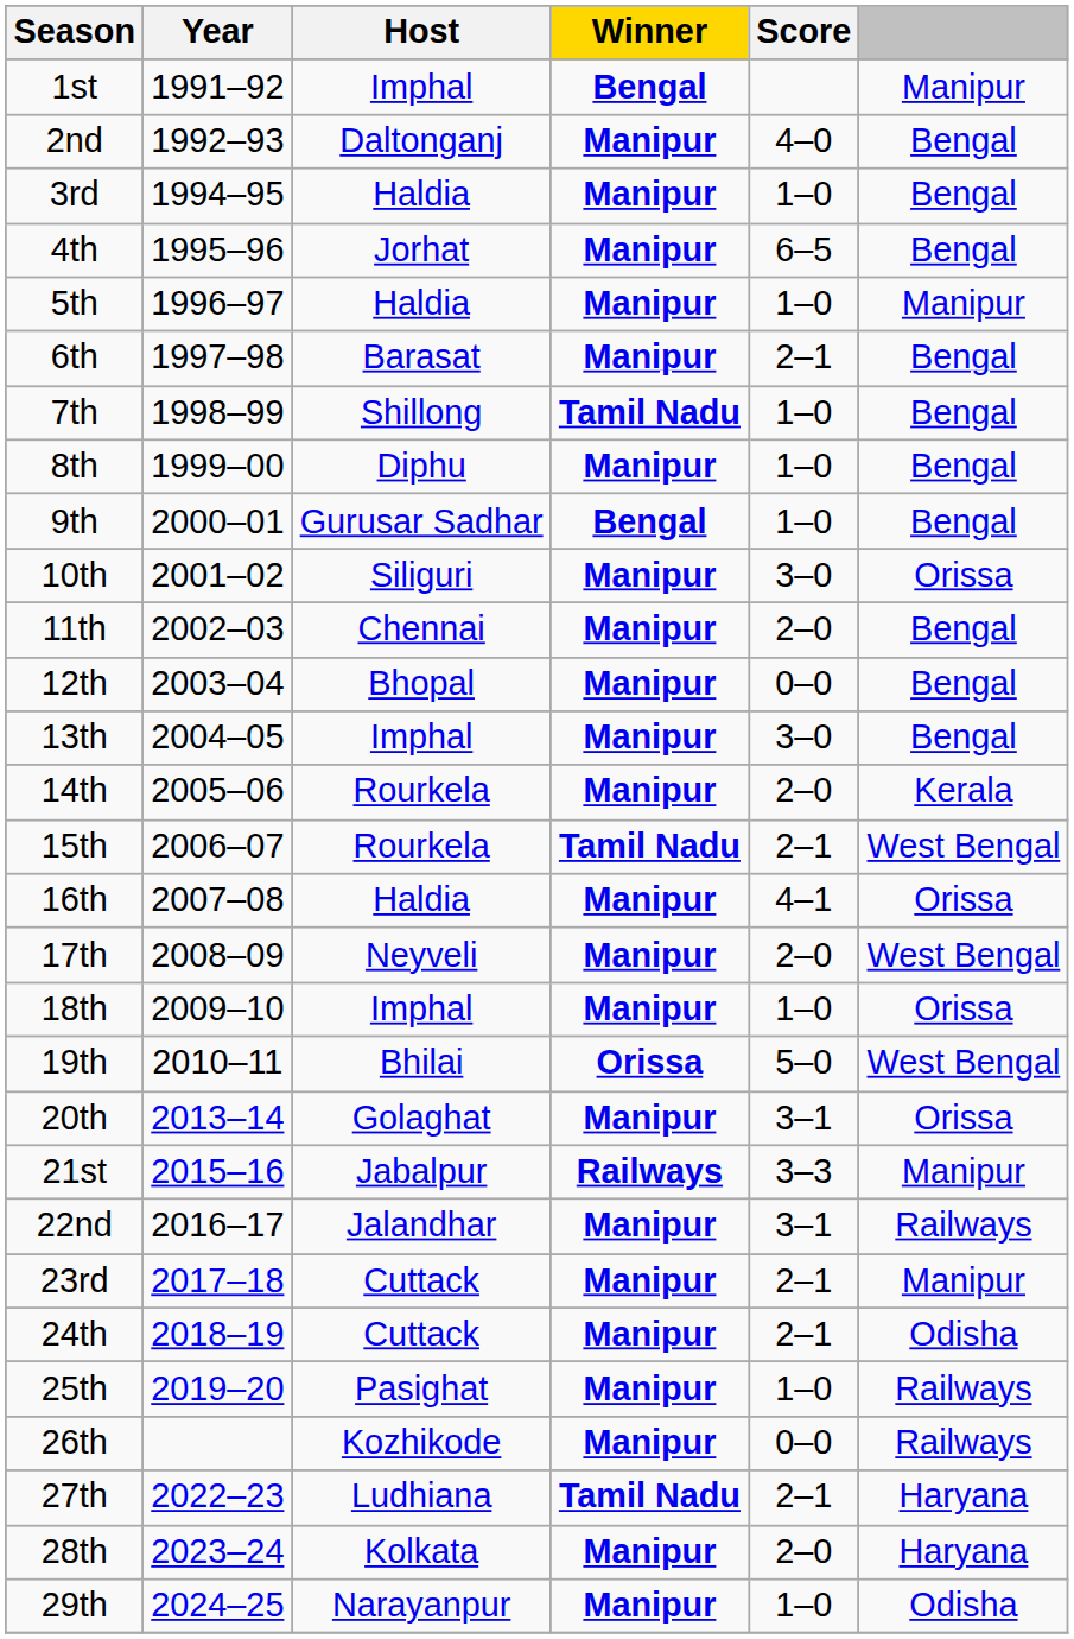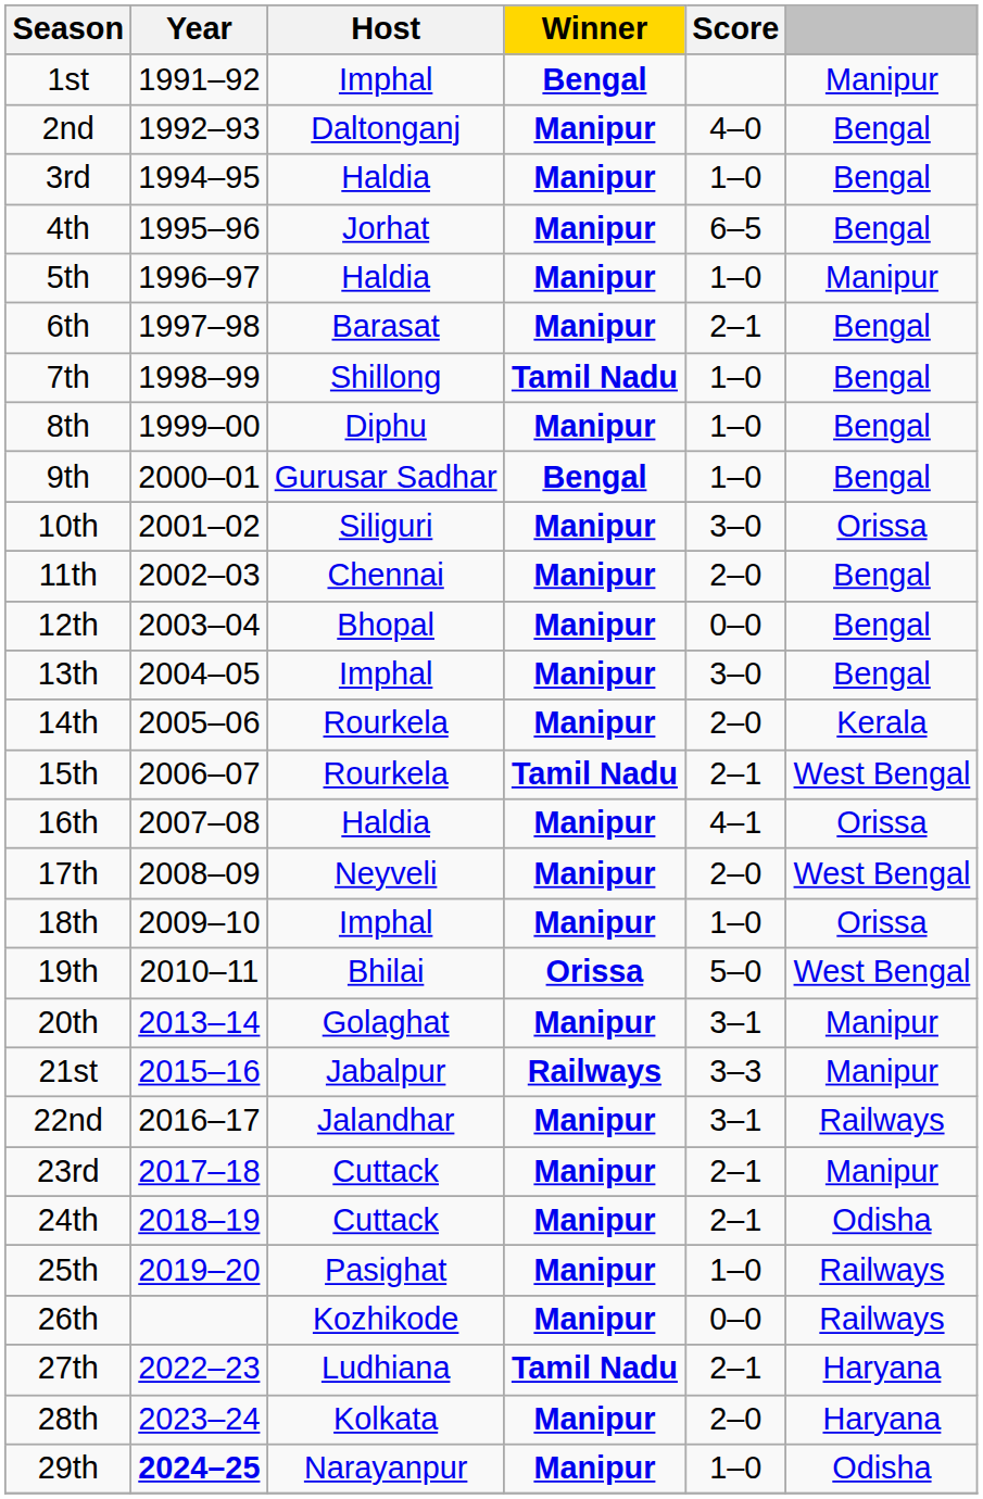 <table class="wikitable sortable" style="text-align:center;">
 <tr>
 <th>Season</th>
 <th>Year</th>
 <th>Host</th>
 <th style="background:gold">Winner</th>
 <th>Score</th>
 <th style="background:silver"></th>
 </tr>
 <tr>
 <td>1st</td>
 <td>1991–92</td>
 <td><a href='#'>Imphal</a></td>
 <td><strong><a href='#'>Bengal</a></strong></td>
 <td> </td>
 <td><a href='#'>Manipur</a></td>
 </tr>
 <tr>
 <td>2nd</td>
 <td>1992–93</td>
 <td><a href='#'>Daltonganj</a></td>
 <td><strong><a href='#'>Manipur</a></strong></td>
 <td>4–0</td>
 <td><a href='#'>Bengal</a></td>
 </tr>
 <tr>
 <td>3rd</td>
 <td>1994–95</td>
 <td><a href='#'>Haldia</a></td>
 <td><strong><a href='#'>Manipur</a></strong></td>
 <td>1–0</td>
 <td><a href='#'>Bengal</a></td>
 </tr>
 <tr>
 <td>4th</td>
 <td>1995–96</td>
 <td><a href='#'>Jorhat</a></td>
 <td><strong><a href='#'>Manipur</a></strong></td>
 <td>6–5 </td>
 <td><a href='#'>Bengal</a></td>
 </tr>
 <tr>
 <td>5th</td>
 <td>1996–97</td>
 <td><a href='#'>Haldia</a></td>
 <td><strong><a href='#'>Manipur</a></strong></td>
 <td>1–0</td>
 <td><a href='#'>Manipur</a></td>
 </tr>
 <tr>
 <td>6th</td>
 <td>1997–98</td>
 <td><a href='#'>Barasat</a></td>
 <td><strong><a href='#'>Manipur</a></strong></td>
 <td>2–1</td>
 <td><a href='#'>Bengal</a></td>
 </tr>
 <tr>
 <td>7th</td>
 <td>1998–99</td>
 <td><a href='#'>Shillong</a></td>
 <td><strong><a href='#'>Tamil Nadu</a></strong></td>
 <td>1–0</td>
 <td><a href='#'>Bengal</a></td>
 </tr>
 <tr>
 <td>8th</td>
 <td>1999–00</td>
 <td><a href='#'>Diphu</a></td>
 <td><strong><a href='#'>Manipur</a></strong></td>
 <td>1–0</td>
 <td><a href='#'>Bengal</a></td>
 </tr>
 <tr>
 <td>9th</td>
 <td>2000–01</td>
 <td><a href='#'>Gurusar Sadhar</a></td>
 <td><strong><a href='#'>Bengal</a></strong></td>
 <td>1–0</td>
 <td><a href='#'>Bengal</a></td>
 </tr>
 <tr>
 <td>10th</td>
 <td>2001–02</td>
 <td><a href='#'>Siliguri</a></td>
 <td><strong><a href='#'>Manipur</a></strong></td>
 <td>3–0</td>
 <td><a href='#'>Orissa</a></td>
 </tr>
 <tr>
 <td>11th</td>
 <td>2002–03</td>
 <td><a href='#'>Chennai</a></td>
 <td><strong><a href='#'>Manipur</a></strong></td>
 <td>2–0</td>
 <td><a href='#'>Bengal</a></td>
 </tr>
 <tr>
 <td>12th</td>
 <td>2003–04</td>
 <td><a href='#'>Bhopal</a></td>
 <td><strong><a href='#'>Manipur</a></strong></td>
 <td>0–0 </td>
 <td><a href='#'>Bengal</a></td>
 </tr>
 <tr>
 <td>13th</td>
 <td>2004–05</td>
 <td><a href='#'>Imphal</a></td>
 <td><strong><a href='#'>Manipur</a></strong></td>
 <td>3–0</td>
 <td><a href='#'>Bengal</a></td>
 </tr>
 <tr>
 <td>14th</td>
 <td>2005–06</td>
 <td><a href='#'>Rourkela</a></td>
 <td><strong><a href='#'>Manipur</a></strong></td>
 <td>2–0</td>
 <td><a href='#'>Kerala</a></td>
 </tr>
 <tr>
 <td>15th</td>
 <td>2006–07</td>
 <td><a href='#'>Rourkela</a></td>
 <td><strong><a href='#'>Tamil Nadu</a></strong></td>
 <td>2–1</td>
 <td><a href='#'>West Bengal</a></td>
 </tr>
 <tr>
 <td>16th</td>
 <td>2007–08</td>
 <td><a href='#'>Haldia</a></td>
 <td><strong><a href='#'>Manipur</a></strong></td>
 <td>4–1</td>
 <td><a href='#'>Orissa</a></td>
 </tr>
 <tr>
 <td>17th</td>
 <td>2008–09</td>
 <td><a href='#'>Neyveli</a></td>
 <td><strong><a href='#'>Manipur</a></strong></td>
 <td>2–0</td>
 <td><a href='#'>West Bengal</a></td>
 </tr>
 <tr>
 <td>18th</td>
 <td>2009–10</td>
 <td><a href='#'>Imphal</a></td>
 <td><strong><a href='#'>Manipur</a></strong></td>
 <td>1–0</td>
 <td><a href='#'>Orissa</a></td>
 </tr>
 <tr>
 <td>19th</td>
 <td>2010–11</td>
 <td><a href='#'>Bhilai</a></td>
 <td><strong><a href='#'>Orissa</a></strong></td>
 <td>5–0</td>
 <td><a href='#'>West Bengal</a></td>
 </tr>
 <tr>
 <td>20th</td>
 <td><a href='#'>2013–14</a></td>
 <td><a href='#'>Golaghat</a></td>
 <td><strong><a href='#'>Manipur</a></strong></td>
 <td>3–1</td>
-<td><a href='#'>Orissa</a></td>
+<td><a href='#'>Manipur</a></td>
 </tr>
 <tr>
 <td>21st</td>
 <td><a href='#'>2015–16</a></td>
 <td><a href='#'>Jabalpur</a></td>
 <td><strong><a href='#'>Railways</a></strong></td>
 <td>3–3 </td>
 <td><a href='#'>Manipur</a></td>
 </tr>
 <tr>
 <td>22nd</td>
 <td>2016–17</td>
 <td><a href='#'>Jalandhar</a></td>
 <td><strong><a href='#'>Manipur</a></strong></td>
 <td>3–1</td>
 <td><a href='#'>Railways</a></td>
 </tr>
 <tr>
 <td>23rd</td>
 <td><a href='#'>2017–18</a></td>
 <td><a href='#'>Cuttack</a></td>
 <td><strong><a href='#'>Manipur</a></strong></td>
 <td>2–1</td>
 <td><a href='#'>Manipur</a></td>
 </tr>
 <tr>
 <td>24th</td>
 <td><a href='#'>2018–19</a></td>
 <td><a href='#'>Cuttack</a></td>
 <td><strong><a href='#'>Manipur</a></strong></td>
 <td>2–1</td>
 <td><a href='#'>Odisha</a></td>
 </tr>
 <tr>
 <td>25th</td>
 <td><a href='#'>2019–20</a></td>
 <td><a href='#'>Pasighat</a></td>
 <td><strong><a href='#'>Manipur</a></strong></td>
 <td>1–0</td>
 <td><a href='#'>Railways</a></td>
 </tr>
 <tr>
 <td>26th</td>
 <td></td>
 <td><a href='#'>Kozhikode</a></td>
 <td><strong><a href='#'>Manipur</a></strong></td>
 <td>0–0 </td>
 <td><a href='#'>Railways</a></td>
 </tr>
 <tr>
 <td>27th</td>
 <td><a href='#'>2022–23</a></td>
 <td><a href='#'>Ludhiana</a></td>
 <td><strong><a href='#'>Tamil Nadu</a></strong></td>
 <td>2–1</td>
 <td><a href='#'>Haryana</a></td>
 </tr>
 <tr>
 <td>28th</td>
 <td><a href='#'>2023–24</a></td>
 <td><a href='#'>Kolkata</a></td>
 <td><strong><a href='#'>Manipur</a></strong></td>
 <td>2–0</td>
 <td><a href='#'>Haryana</a></td>
 </tr>
 <tr>
 <td>29th</td>
-<td><a href='#'>2024–25</a></td>
+<td><strong><a href='#'>2024–25</a></strong></td>
 <td><a href='#'>Narayanpur</a></td>
 <td><strong><a href='#'>Manipur</a></strong></td>
 <td>1–0</td>
 <td><a href='#'>Odisha</a></td>
 </tr>
 <tr>
 </tr>
 </table>
